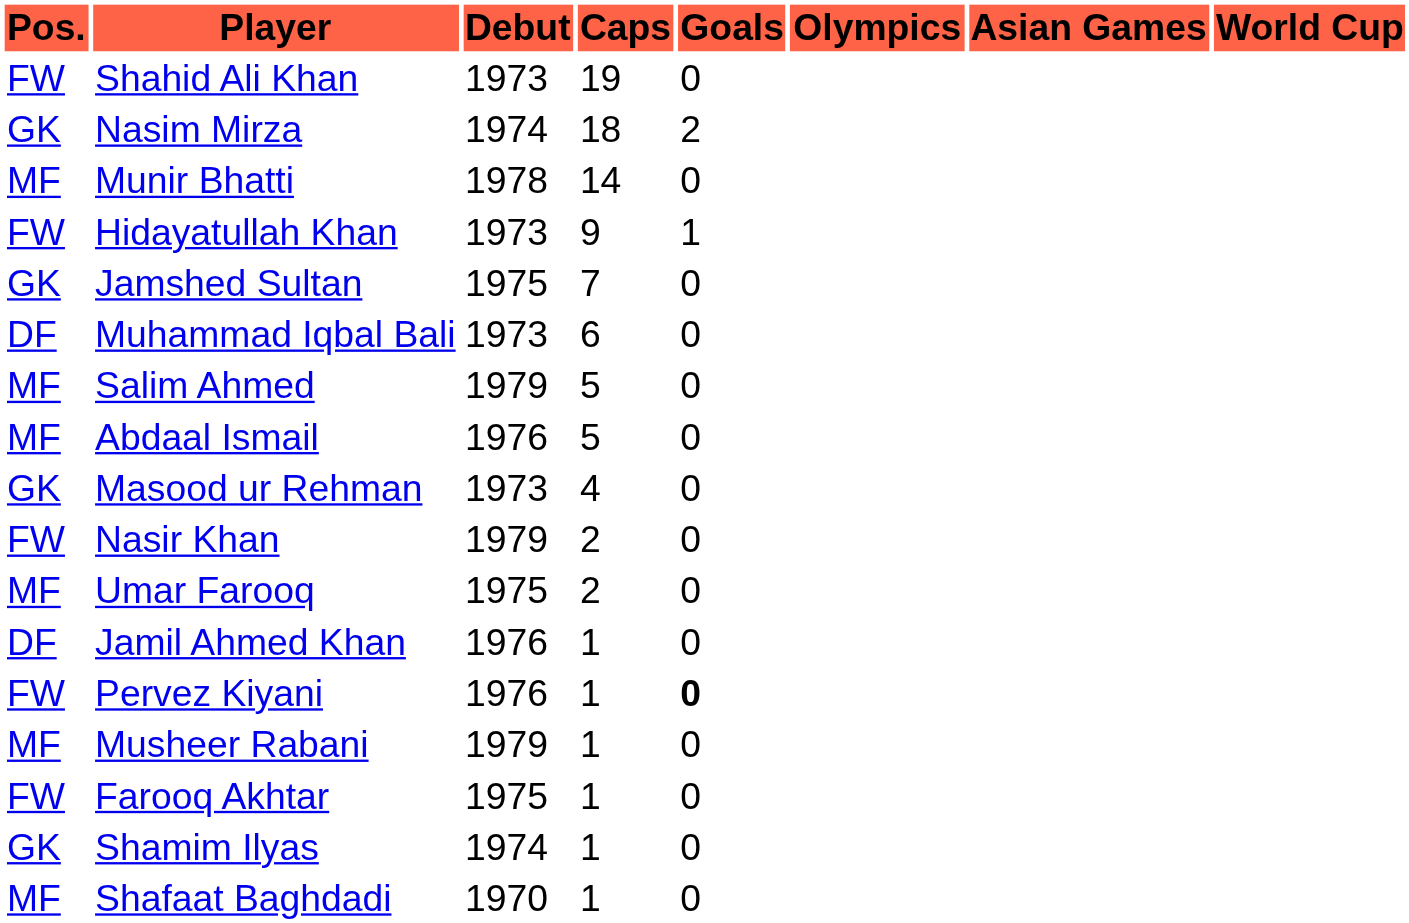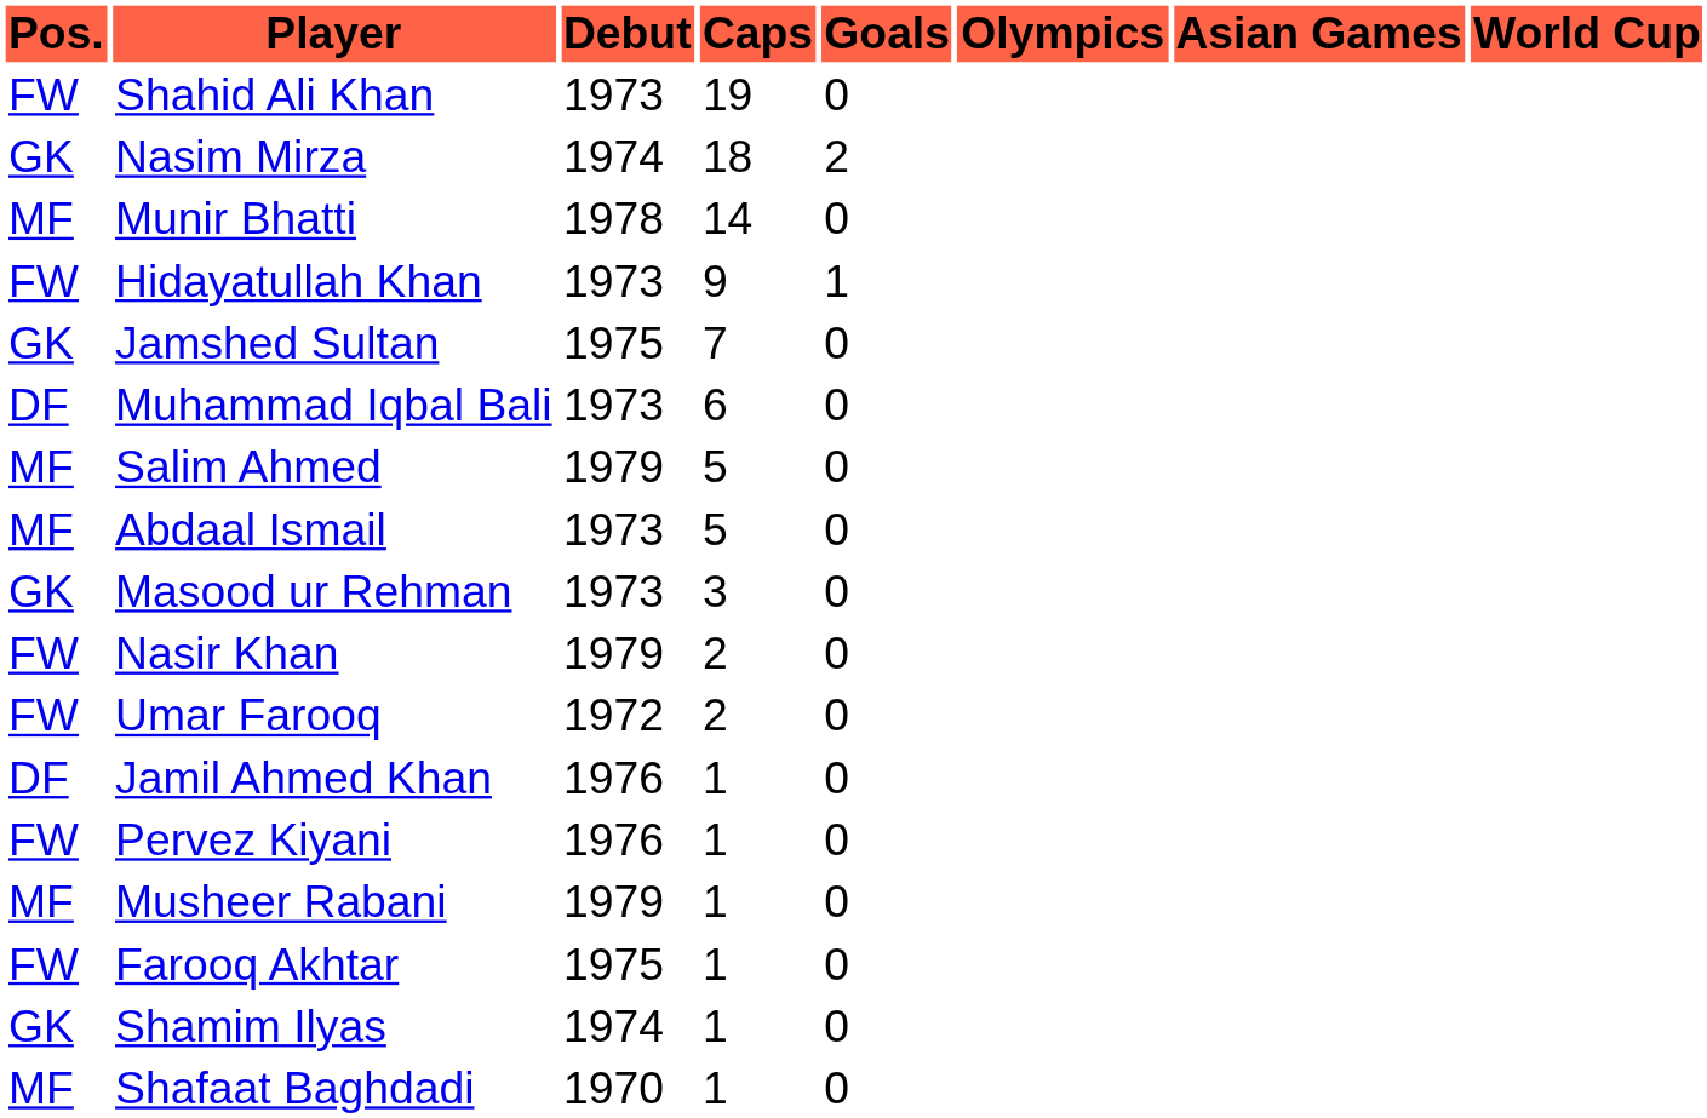 <table class="sortable mw-collapsible mw-collapsed toccolours">
 <tr>
 <th style="background:#FF6347;">Pos.</th>
 <th style="background:#FF6347;">Player</th>
 <th style="background:#FF6347;">Debut</th>
 <th style="background:#FF6347;">Caps</th>
 <th style="background:#FF6347;">Goals</th>
 <th style="background:#FF6347;">Olympics</th>
 <th style="background:#FF6347;">Asian Games</th>
 <th style="background:#FF6347;">World Cup</th>
 </tr>
 <tr>
 <td><a href='#'>FW</a></td>
 <td><a href='#'>Shahid Ali Khan</a></td>
 <td>1973</td>
 <td>19</td>
 <td>0</td>
 <td></td>
 <td></td>
 <td></td>
 </tr>
 <tr>
 <td><a href='#'>GK</a></td>
 <td><a href='#'>Nasim Mirza</a></td>
 <td>1974</td>
 <td>18</td>
 <td>2</td>
 <td></td>
 <td></td>
 <td></td>
 </tr>
 <tr>
 <td><a href='#'>MF</a></td>
 <td><a href='#'>Munir Bhatti</a></td>
 <td>1978</td>
 <td>14</td>
 <td>0</td>
 <td></td>
 <td></td>
 <td></td>
 </tr>
 <tr>
 <td><a href='#'>FW</a></td>
 <td><a href='#'>Hidayatullah Khan</a></td>
 <td>1973</td>
 <td>9</td>
 <td>1</td>
 <td></td>
 <td></td>
 <td></td>
 </tr>
 <tr>
 <td><a href='#'>GK</a></td>
 <td><a href='#'>Jamshed Sultan</a></td>
 <td>1975</td>
 <td>7</td>
 <td>0</td>
 <td></td>
 <td></td>
 <td></td>
 </tr>
 <tr>
 <td><a href='#'>DF</a></td>
 <td><a href='#'>Muhammad Iqbal Bali</a></td>
 <td>1973</td>
 <td>6</td>
 <td>0</td>
 <td></td>
 <td></td>
 <td></td>
 </tr>
 <tr>
 <td><a href='#'>MF</a></td>
 <td><a href='#'>Salim Ahmed</a></td>
 <td>1979</td>
 <td>5</td>
 <td>0</td>
 <td></td>
 <td></td>
 <td></td>
 </tr>
 <tr>
 <td><a href='#'>MF</a></td>
 <td><a href='#'>Abdaal Ismail</a></td>
-<td>1976</td>
+<td>1973</td>
 <td>5</td>
 <td>0</td>
 <td></td>
 <td></td>
 <td></td>
 </tr>
 <tr>
 <td><a href='#'>GK</a></td>
 <td><a href='#'>Masood ur Rehman</a></td>
 <td>1973</td>
-<td>4</td>
+<td>3</td>
 <td>0</td>
 <td></td>
 <td></td>
 <td></td>
 </tr>
 <tr>
 <td><a href='#'>FW</a></td>
 <td><a href='#'>Nasir Khan</a></td>
 <td>1979</td>
 <td>2</td>
 <td>0</td>
 <td></td>
 <td></td>
 <td></td>
 </tr>
 <tr>
-<td><a href='#'>MF</a></td>
+<td><a href='#'>FW</a></td>
 <td><a href='#'>Umar Farooq</a></td>
-<td>1975</td>
+<td>1972</td>
 <td>2</td>
 <td>0</td>
 <td></td>
 <td></td>
 <td></td>
 </tr>
 <tr>
 <td><a href='#'>DF</a></td>
 <td><a href='#'>Jamil Ahmed Khan</a></td>
 <td>1976</td>
 <td>1</td>
 <td>0</td>
 <td></td>
 <td></td>
 <td></td>
 </tr>
 <tr>
 <td><a href='#'>FW</a></td>
 <td><a href='#'>Pervez Kiyani</a></td>
 <td>1976</td>
 <td>1</td>
-<td><strong>0</strong></td>
+<td>0</td>
 <td></td>
 <td></td>
 <td></td>
 </tr>
 <tr>
 <td><a href='#'>MF</a></td>
 <td><a href='#'>Musheer Rabani</a></td>
 <td>1979</td>
 <td>1</td>
 <td>0</td>
 <td></td>
 <td></td>
 <td></td>
 </tr>
 <tr>
 <td><a href='#'>FW</a></td>
 <td><a href='#'>Farooq Akhtar</a></td>
 <td>1975</td>
 <td>1</td>
 <td>0</td>
 <td></td>
 <td></td>
 <td></td>
 </tr>
 <tr>
 <td><a href='#'>GK</a></td>
 <td><a href='#'>Shamim Ilyas</a></td>
 <td>1974</td>
 <td>1</td>
 <td>0</td>
 <td></td>
 <td></td>
 <td></td>
 </tr>
 <tr>
 <td><a href='#'>MF</a></td>
 <td><a href='#'>Shafaat Baghdadi</a></td>
 <td>1970</td>
 <td>1</td>
 <td>0</td>
 <td></td>
 <td></td>
 <td></td>
 </tr>
 </table>
